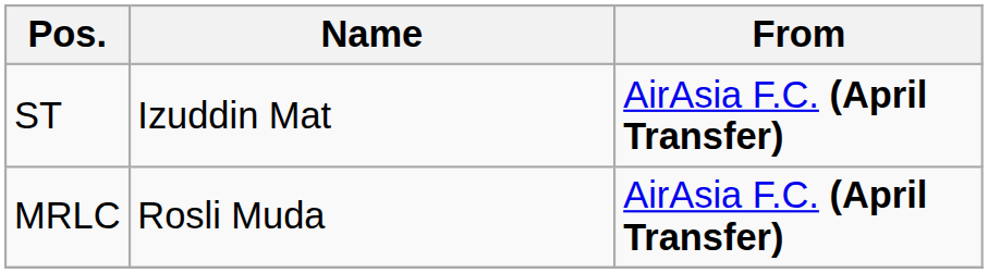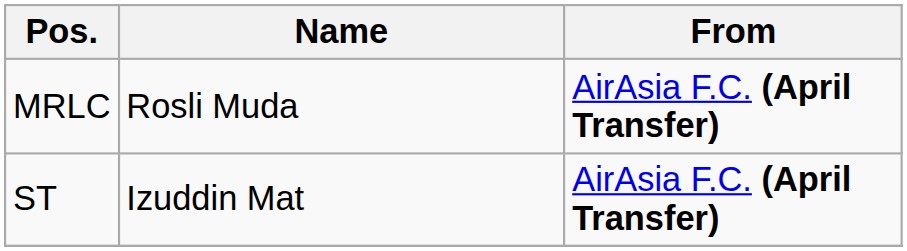 <table class="wikitable">
 <tr>
 <th width= 25>Pos.</th>
 <th width= 200>Name</th>
 <th width= 150>From</th>
 </tr>
 <tr>
+<td>MRLC</td>
+<td> Rosli Muda</td>
+<td> <a href='#'>AirAsia F.C.</a>  <strong>(April Transfer)</strong></td>
+</tr>
+<tr>
 <td>ST</td>
 <td> Izuddin Mat</td>
 <td> <a href='#'>AirAsia F.C.</a>  <strong>(April Transfer)</strong></td>
 </tr>
 <tr>
-<td>MRLC</td>
-<td> Rosli Muda</td>
-<td> <a href='#'>AirAsia F.C.</a>  <strong>(April Transfer)</strong></td>
-</tr>
-<tr>
 </tr>
 </table>
